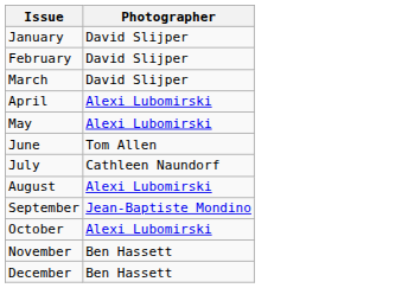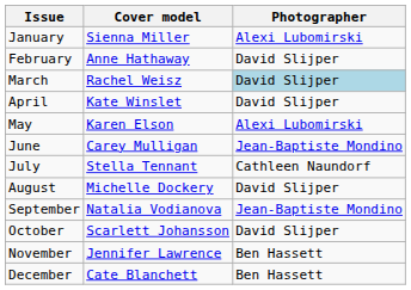 <table class="sortable wikitable">
 <tr>
 <th>Issue</th>
+<th>Cover model</th>
 <th>Photographer</th>
 </tr>
 <tr>
 <td>January</td>
-<td>David Slijper</td>
+<td><a href='#'>Sienna Miller</a></td>
+<td><a href='#'>Alexi Lubomirski</a></td>
 </tr>
 <tr>
 <td>February</td>
+<td><a href='#'>Anne Hathaway</a></td>
 <td>David Slijper</td>
 </tr>
 <tr>
 <td>March</td>
+<td><a href='#'>Rachel Weisz</a></td>
+<td style="background: lightblue;">David Slijper</td>
+</tr>
+<tr>
+<td>April</td>
+<td><a href='#'>Kate Winslet</a></td>
 <td>David Slijper</td>
 </tr>
 <tr>
-<td>April</td>
-<td><a href='#'>Alexi Lubomirski</a></td>
-</tr>
-<tr>
 <td>May</td>
+<td><a href='#'>Karen Elson</a></td>
 <td><a href='#'>Alexi Lubomirski</a></td>
 </tr>
 <tr>
 <td>June</td>
-<td>Tom Allen</td>
+<td><a href='#'>Carey Mulligan</a></td>
+<td><a href='#'>Jean-Baptiste Mondino</a></td>
 </tr>
 <tr>
 <td>July</td>
+<td><a href='#'>Stella Tennant</a></td>
 <td>Cathleen Naundorf</td>
 </tr>
 <tr>
 <td>August</td>
-<td><a href='#'>Alexi Lubomirski</a></td>
+<td><a href='#'>Michelle Dockery</a></td>
+<td>David Slijper</td>
 </tr>
 <tr>
 <td>September</td>
+<td><a href='#'>Natalia Vodianova</a></td>
 <td><a href='#'>Jean-Baptiste Mondino</a></td>
 </tr>
 <tr>
 <td>October</td>
-<td><a href='#'>Alexi Lubomirski</a></td>
+<td><a href='#'>Scarlett Johansson</a></td>
+<td>David Slijper</td>
 </tr>
 <tr>
 <td>November</td>
+<td><a href='#'>Jennifer Lawrence</a></td>
 <td>Ben Hassett</td>
 </tr>
 <tr>
 <td>December</td>
+<td><a href='#'>Cate Blanchett</a></td>
 <td>Ben Hassett</td>
 </tr>
 </table>
